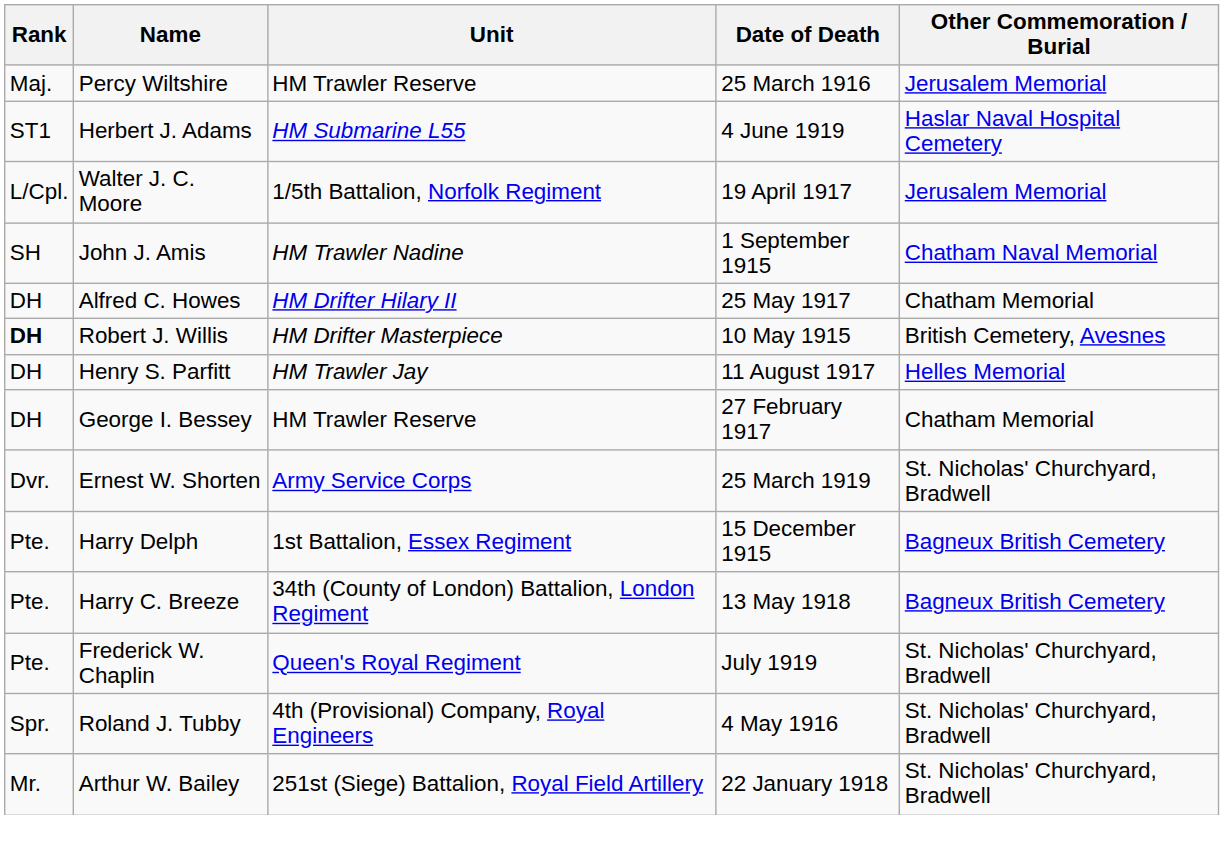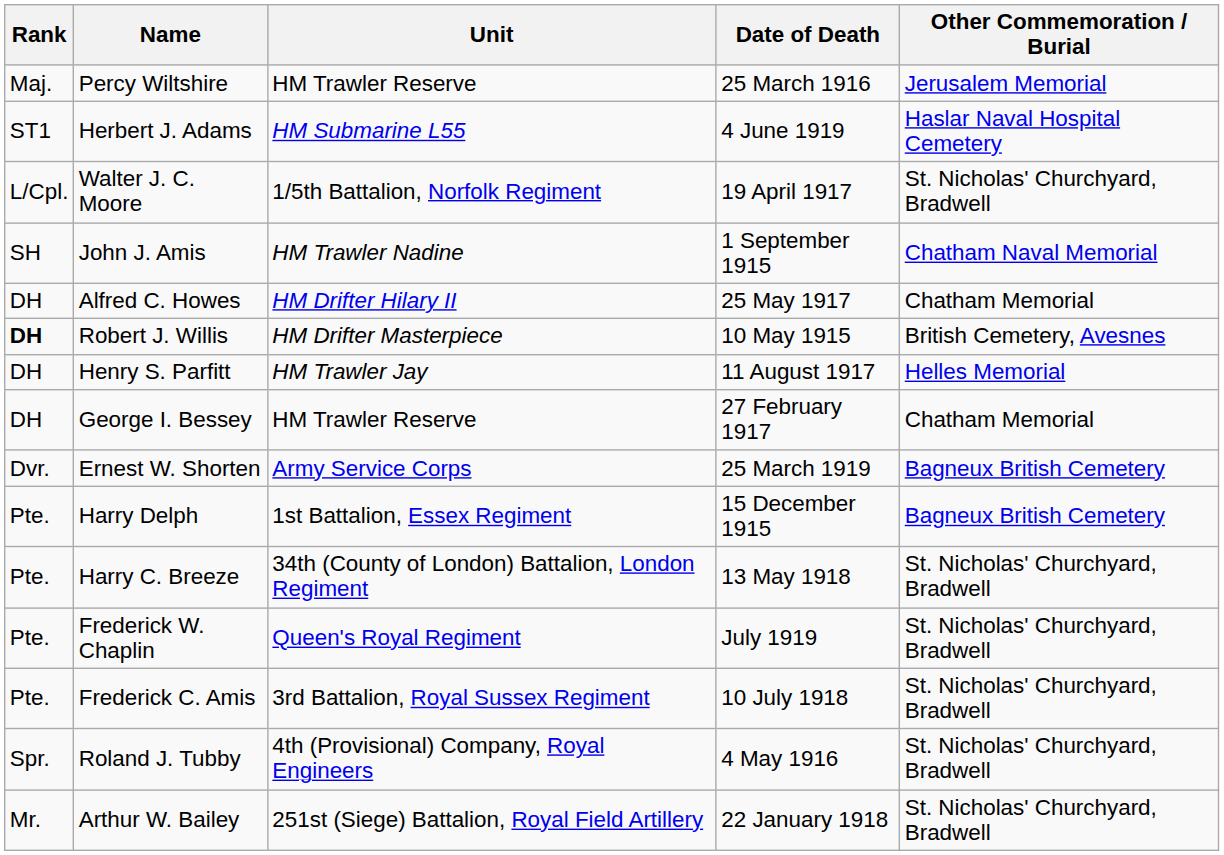 <table class="wikitable">
 <tr>
 <th>Rank</th>
 <th>Name</th>
 <th>Unit</th>
 <th>Date of Death</th>
 <th>Other Commemoration / Burial</th>
 </tr>
 <tr>
 <td>Maj.</td>
 <td>Percy Wiltshire</td>
 <td>HM Trawler Reserve</td>
 <td>25 March 1916</td>
 <td><a href='#'>Jerusalem Memorial</a></td>
 </tr>
 <tr>
 <td>ST1</td>
 <td>Herbert J. Adams</td>
 <td><a href='#'><em>HM Submarine L55</em></a></td>
 <td>4 June 1919</td>
 <td><a href='#'>Haslar Naval Hospital Cemetery</a></td>
 </tr>
 <tr>
 <td>L/Cpl.</td>
 <td>Walter J. C. Moore</td>
 <td>1/5th Battalion, <a href='#'>Norfolk Regiment</a></td>
 <td>19 April 1917</td>
-<td><a href='#'>Jerusalem Memorial</a></td>
+<td>St. Nicholas' Churchyard, Bradwell</td>
 </tr>
 <tr>
 <td>SH</td>
 <td>John J. Amis</td>
 <td><em>HM Trawler Nadine</em></td>
 <td>1 September 1915</td>
 <td><a href='#'>Chatham Naval Memorial</a></td>
 </tr>
 <tr>
 <td>DH</td>
 <td>Alfred C. Howes</td>
 <td><a href='#'><em>HM Drifter Hilary II</em></a></td>
 <td>25 May 1917</td>
 <td>Chatham Memorial</td>
 </tr>
 <tr>
 <td><strong>DH</strong></td>
 <td>Robert J. Willis</td>
 <td><em>HM Drifter Masterpiece</em></td>
 <td>10 May 1915</td>
 <td>British Cemetery, <a href='#'>Avesnes</a></td>
 </tr>
 <tr>
 <td>DH</td>
 <td>Henry S. Parfitt</td>
 <td><em>HM Trawler Jay</em></td>
 <td>11 August 1917</td>
 <td><a href='#'>Helles Memorial</a></td>
 </tr>
 <tr>
 <td>DH</td>
 <td>George I. Bessey</td>
 <td>HM Trawler Reserve</td>
 <td>27 February 1917</td>
 <td>Chatham Memorial</td>
 </tr>
 <tr>
 <td>Dvr.</td>
 <td>Ernest W. Shorten</td>
 <td><a href='#'>Army Service Corps</a></td>
 <td>25 March 1919</td>
-<td>St. Nicholas' Churchyard, Bradwell</td>
+<td><a href='#'>Bagneux British Cemetery</a></td>
 </tr>
 <tr>
 <td>Pte.</td>
 <td>Harry Delph</td>
 <td>1st Battalion, <a href='#'>Essex Regiment</a></td>
 <td>15 December 1915</td>
 <td><a href='#'>Bagneux British Cemetery</a></td>
 </tr>
 <tr>
 <td>Pte.</td>
 <td>Harry C. Breeze</td>
 <td>34th (County of London) Battalion, <a href='#'>London Regiment</a></td>
 <td>13 May 1918</td>
-<td><a href='#'>Bagneux British Cemetery</a></td>
+<td>St. Nicholas' Churchyard, Bradwell</td>
 </tr>
 <tr>
 <td>Pte.</td>
 <td>Frederick W. Chaplin</td>
 <td><a href='#'>Queen's Royal Regiment</a></td>
 <td>July 1919</td>
+<td>St. Nicholas' Churchyard, Bradwell</td>
+</tr>
+<tr>
+<td>Pte.</td>
+<td>Frederick C. Amis</td>
+<td>3rd Battalion, <a href='#'>Royal Sussex Regiment</a></td>
+<td>10 July 1918</td>
 <td>St. Nicholas' Churchyard, Bradwell</td>
 </tr>
 <tr>
 <td>Spr.</td>
 <td>Roland J. Tubby</td>
 <td>4th (Provisional) Company, <a href='#'>Royal Engineers</a></td>
 <td>4 May 1916</td>
 <td>St. Nicholas' Churchyard, Bradwell</td>
 </tr>
 <tr>
 <td>Mr.</td>
 <td>Arthur W. Bailey</td>
 <td>251st (Siege) Battalion, <a href='#'>Royal Field Artillery</a></td>
 <td>22 January 1918</td>
 <td>St. Nicholas' Churchyard, Bradwell</td>
 </tr>
 </table>
